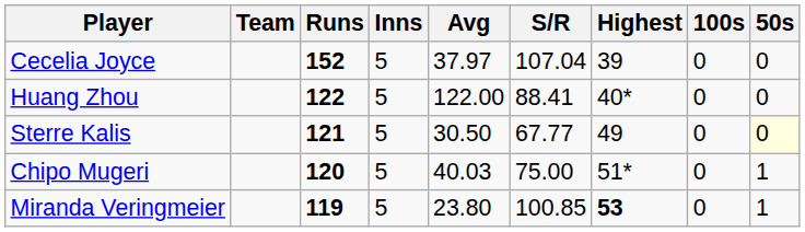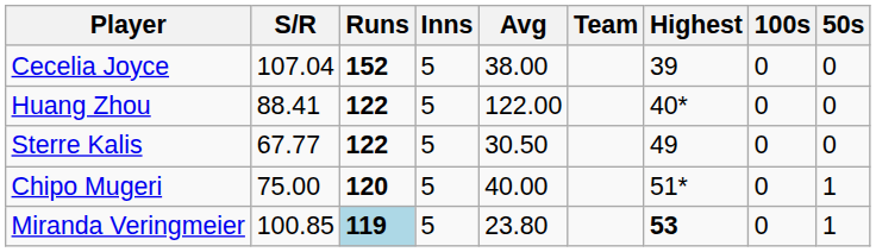 <table class="wikitable">
 <tr>
 <th>Player</th>
-<th>Team</th>
+<th>S/R</th>
 <th>Runs</th>
 <th>Inns</th>
 <th>Avg</th>
-<th>S/R</th>
+<th>Team</th>
 <th>Highest</th>
 <th>100s</th>
 <th>50s</th>
 </tr>
 <tr>
 <td><a href='#'>Cecelia Joyce</a></td>
-<td></td>
+<td>107.04</td>
 <td><strong>152</strong></td>
 <td>5</td>
-<td>37.97</td>
-<td>107.04</td>
+<td>38.00</td>
+<td></td>
 <td>39</td>
 <td>0</td>
 <td>0</td>
 </tr>
 <tr>
 <td><a href='#'>Huang Zhou</a></td>
-<td></td>
+<td>88.41</td>
 <td><strong>122</strong></td>
 <td>5</td>
 <td>122.00</td>
-<td>88.41</td>
+<td></td>
 <td>40*</td>
 <td>0</td>
 <td>0</td>
 </tr>
 <tr>
 <td><a href='#'>Sterre Kalis</a></td>
-<td></td>
-<td><strong>121</strong></td>
+<td>67.77</td>
+<td><strong>122</strong></td>
 <td>5</td>
 <td>30.50</td>
-<td>67.77</td>
+<td></td>
 <td>49</td>
 <td>0</td>
-<td style="background: lightyellow;">0</td>
+<td>0</td>
 </tr>
 <tr>
 <td><a href='#'>Chipo Mugeri</a></td>
-<td></td>
+<td>75.00</td>
 <td><strong>120</strong></td>
 <td>5</td>
-<td>40.03</td>
-<td>75.00</td>
+<td>40.00</td>
+<td></td>
 <td>51*</td>
 <td>0</td>
 <td>1</td>
 </tr>
 <tr>
 <td><a href='#'>Miranda Veringmeier</a></td>
-<td></td>
-<td><strong>119</strong></td>
+<td>100.85</td>
+<td style="background: lightblue;"><strong>119</strong></td>
 <td>5</td>
 <td>23.80</td>
-<td>100.85</td>
+<td></td>
 <td><strong>53</strong></td>
 <td>0</td>
 <td>1</td>
 </tr>
 </table>
